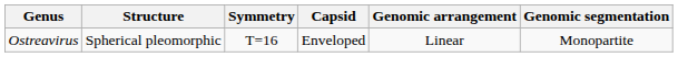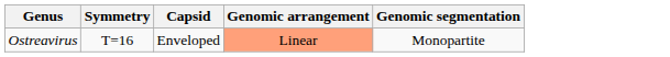 <table class="wikitable sortable" style="text-align:center">
 <tr>
 <th>Genus</th>
-<th>Structure</th>
 <th>Symmetry</th>
 <th>Capsid</th>
 <th>Genomic arrangement</th>
 <th>Genomic segmentation</th>
 </tr>
 <tr>
 <td><em>Ostreavirus</em></td>
-<td>Spherical pleomorphic</td>
 <td>T=16</td>
 <td>Enveloped</td>
-<td>Linear</td>
+<td style="background: lightsalmon;">Linear</td>
 <td>Monopartite</td>
 </tr>
 </table>
